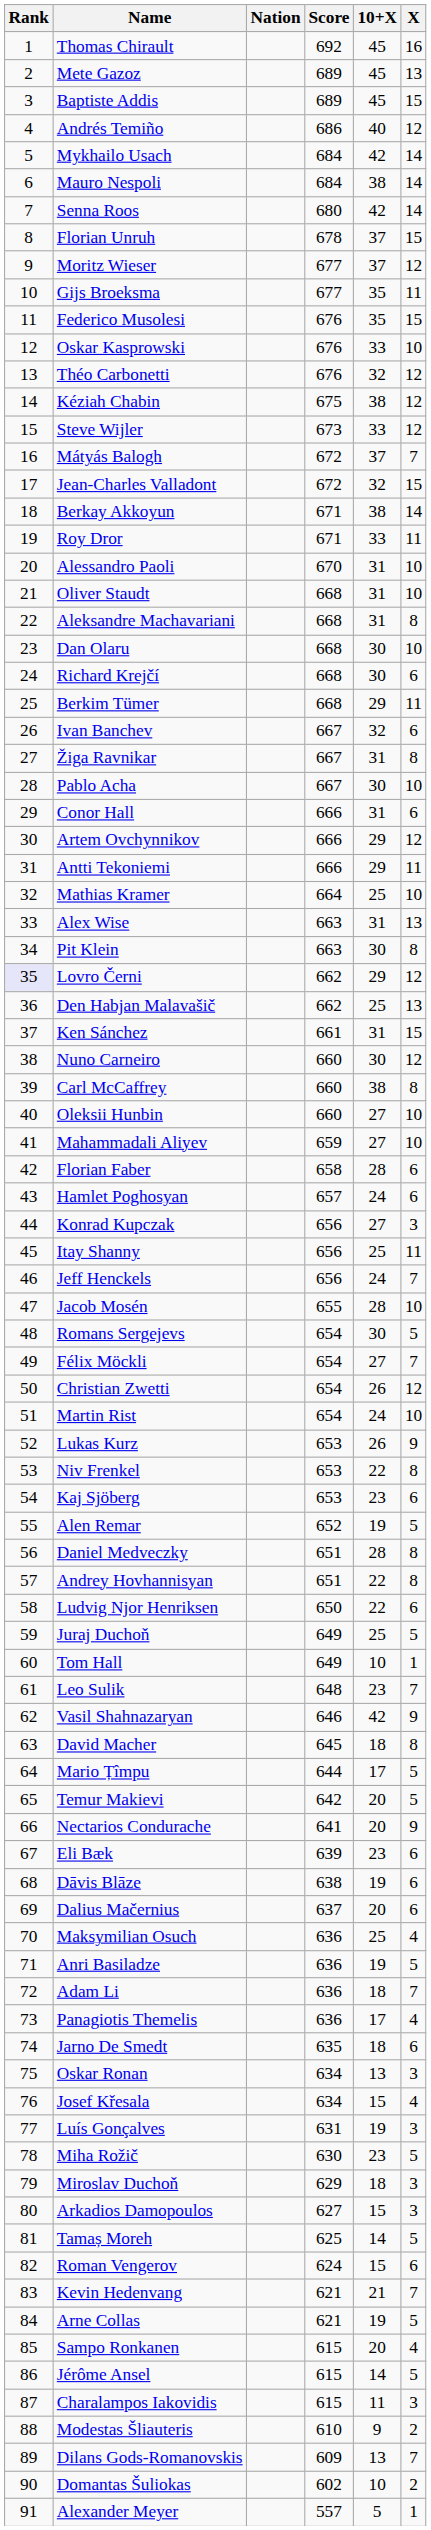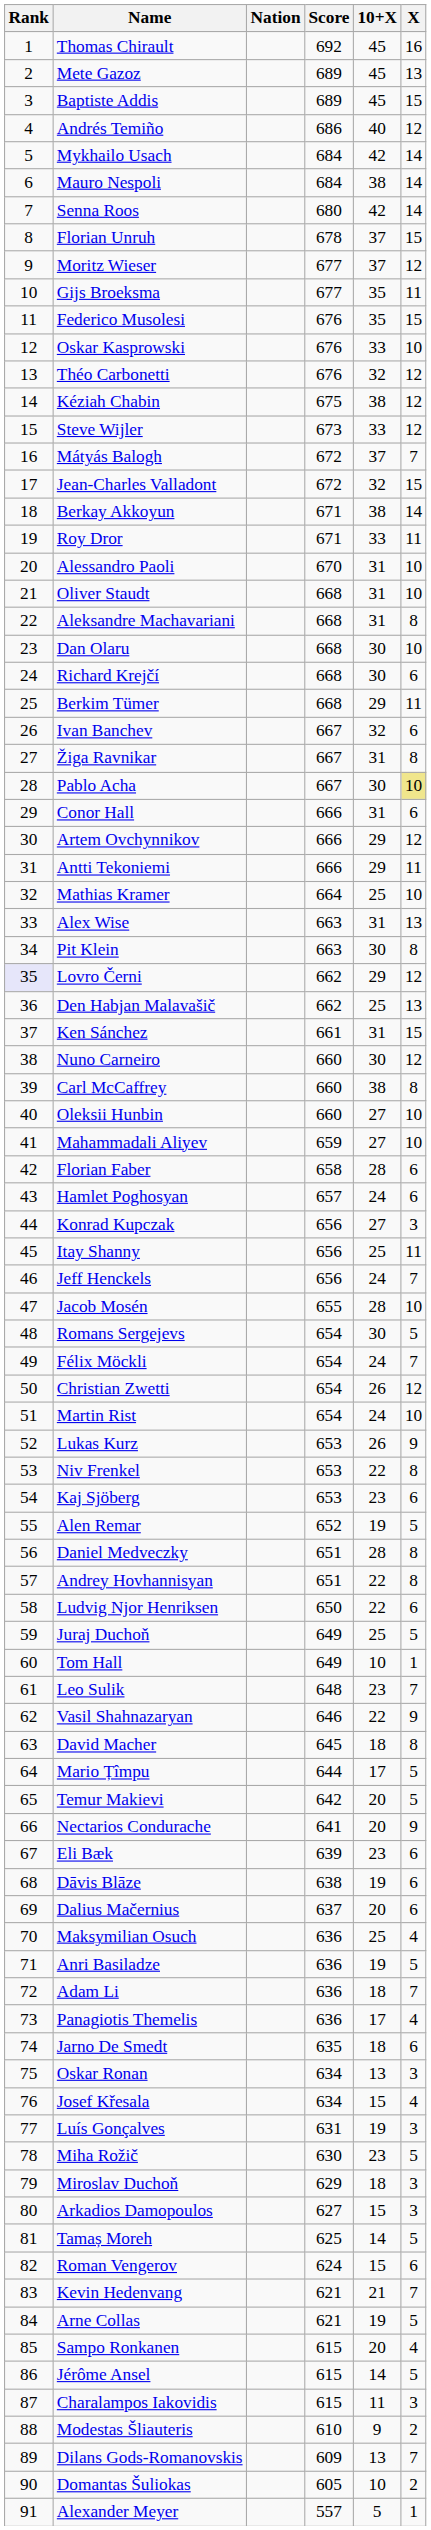 <table class="wikitable sortable" style="text-align:center">
 <tr>
 <th>Rank</th>
 <th>Name</th>
 <th>Nation</th>
 <th>Score</th>
 <th>10+X</th>
 <th>X</th>
 </tr>
 <tr>
 <td>1</td>
 <td align=left><a href='#'>Thomas Chirault</a></td>
 <td align=left></td>
 <td>692</td>
 <td>45</td>
 <td>16</td>
 </tr>
 <tr>
 <td>2</td>
 <td align=left><a href='#'>Mete Gazoz</a></td>
 <td align=left></td>
 <td>689</td>
 <td>45</td>
 <td>13</td>
 </tr>
 <tr>
 <td>3</td>
 <td align=left><a href='#'>Baptiste Addis</a></td>
 <td align=left></td>
 <td>689</td>
 <td>45</td>
 <td>15</td>
 </tr>
 <tr>
 <td>4</td>
 <td align=left><a href='#'>Andrés Temiño</a></td>
 <td align=left></td>
 <td>686</td>
 <td>40</td>
 <td>12</td>
 </tr>
 <tr>
 <td>5</td>
 <td align=left><a href='#'>Mykhailo Usach</a></td>
 <td align=left></td>
 <td>684</td>
 <td>42</td>
 <td>14</td>
 </tr>
 <tr>
 <td>6</td>
 <td align=left><a href='#'>Mauro Nespoli</a></td>
 <td align=left></td>
 <td>684</td>
 <td>38</td>
 <td>14</td>
 </tr>
 <tr>
 <td>7</td>
 <td align=left><a href='#'>Senna Roos</a></td>
 <td align=left></td>
 <td>680</td>
 <td>42</td>
 <td>14</td>
 </tr>
 <tr>
 <td>8</td>
 <td align=left><a href='#'>Florian Unruh</a></td>
 <td align=left></td>
 <td>678</td>
 <td>37</td>
 <td>15</td>
 </tr>
 <tr>
 <td>9</td>
 <td align=left><a href='#'>Moritz Wieser</a></td>
 <td align=left></td>
 <td>677</td>
 <td>37</td>
 <td>12</td>
 </tr>
 <tr>
 <td>10</td>
 <td align=left><a href='#'>Gijs Broeksma</a></td>
 <td align=left></td>
 <td>677</td>
 <td>35</td>
 <td>11</td>
 </tr>
 <tr>
 <td>11</td>
 <td align=left><a href='#'>Federico Musolesi</a></td>
 <td align=left></td>
 <td>676</td>
 <td>35</td>
 <td>15</td>
 </tr>
 <tr>
 <td>12</td>
 <td align=left><a href='#'>Oskar Kasprowski</a></td>
 <td align=left></td>
 <td>676</td>
 <td>33</td>
 <td>10</td>
 </tr>
 <tr>
 <td>13</td>
 <td align=left><a href='#'>Théo Carbonetti</a></td>
 <td align=left></td>
 <td>676</td>
 <td>32</td>
 <td>12</td>
 </tr>
 <tr>
 <td>14</td>
 <td align=left><a href='#'>Kéziah Chabin</a></td>
 <td align=left></td>
 <td>675</td>
 <td>38</td>
 <td>12</td>
 </tr>
 <tr>
 <td>15</td>
 <td align=left><a href='#'>Steve Wijler</a></td>
 <td align=left></td>
 <td>673</td>
 <td>33</td>
 <td>12</td>
 </tr>
 <tr>
 <td>16</td>
 <td align=left><a href='#'>Mátyás Balogh</a></td>
 <td align=left></td>
 <td>672</td>
 <td>37</td>
 <td>7</td>
 </tr>
 <tr>
 <td>17</td>
 <td align=left><a href='#'>Jean-Charles Valladont</a></td>
 <td align=left></td>
 <td>672</td>
 <td>32</td>
 <td>15</td>
 </tr>
 <tr>
 <td>18</td>
 <td align=left><a href='#'>Berkay Akkoyun</a></td>
 <td align=left></td>
 <td>671</td>
 <td>38</td>
 <td>14</td>
 </tr>
 <tr>
 <td>19</td>
 <td align=left><a href='#'>Roy Dror</a></td>
 <td align=left></td>
 <td>671</td>
 <td>33</td>
 <td>11</td>
 </tr>
 <tr>
 <td>20</td>
 <td align=left><a href='#'>Alessandro Paoli</a></td>
 <td align=left></td>
 <td>670</td>
 <td>31</td>
 <td>10</td>
 </tr>
 <tr>
 <td>21</td>
 <td align=left><a href='#'>Oliver Staudt</a></td>
 <td align=left></td>
 <td>668</td>
 <td>31</td>
 <td>10</td>
 </tr>
 <tr>
 <td>22</td>
 <td align=left><a href='#'>Aleksandre Machavariani</a></td>
 <td align=left></td>
 <td>668</td>
 <td>31</td>
 <td>8</td>
 </tr>
 <tr>
 <td>23</td>
 <td align=left><a href='#'>Dan Olaru</a></td>
 <td align=left></td>
 <td>668</td>
 <td>30</td>
 <td>10</td>
 </tr>
 <tr>
 <td>24</td>
 <td align=left><a href='#'>Richard Krejčí</a></td>
 <td align=left></td>
 <td>668</td>
 <td>30</td>
 <td>6</td>
 </tr>
 <tr>
 <td>25</td>
 <td align=left><a href='#'>Berkim Tümer</a></td>
 <td align=left></td>
 <td>668</td>
 <td>29</td>
 <td>11</td>
 </tr>
 <tr>
 <td>26</td>
 <td align=left><a href='#'>Ivan Banchev</a></td>
 <td align=left></td>
 <td>667</td>
 <td>32</td>
 <td>6</td>
 </tr>
 <tr>
 <td>27</td>
 <td align=left><a href='#'>Žiga Ravnikar</a></td>
 <td align=left></td>
 <td>667</td>
 <td>31</td>
 <td>8</td>
 </tr>
 <tr>
 <td>28</td>
 <td align=left><a href='#'>Pablo Acha</a></td>
 <td align=left></td>
 <td>667</td>
 <td>30</td>
-<td>10</td>
+<td style="background: khaki;">10</td>
 </tr>
 <tr>
 <td>29</td>
 <td align=left><a href='#'>Conor Hall</a></td>
 <td align=left></td>
 <td>666</td>
 <td>31</td>
 <td>6</td>
 </tr>
 <tr>
 <td>30</td>
 <td align=left><a href='#'>Artem Ovchynnikov</a></td>
 <td align=left></td>
 <td>666</td>
 <td>29</td>
 <td>12</td>
 </tr>
 <tr>
 <td>31</td>
 <td align=left><a href='#'>Antti Tekoniemi</a></td>
 <td align=left></td>
 <td>666</td>
 <td>29</td>
 <td>11</td>
 </tr>
 <tr>
 <td>32</td>
 <td align=left><a href='#'>Mathias Kramer</a></td>
 <td align=left></td>
 <td>664</td>
 <td>25</td>
 <td>10</td>
 </tr>
 <tr>
 <td>33</td>
 <td align=left><a href='#'>Alex Wise</a></td>
 <td align=left></td>
 <td>663</td>
 <td>31</td>
 <td>13</td>
 </tr>
 <tr>
 <td>34</td>
 <td align=left><a href='#'>Pit Klein</a></td>
 <td align=left></td>
 <td>663</td>
 <td>30</td>
 <td>8</td>
 </tr>
 <tr>
 <td style="background: lavender;">35</td>
 <td align=left><a href='#'>Lovro Černi</a></td>
 <td align=left></td>
 <td>662</td>
 <td>29</td>
 <td>12</td>
 </tr>
 <tr>
 <td>36</td>
 <td align=left><a href='#'>Den Habjan Malavašič</a></td>
 <td align=left></td>
 <td>662</td>
 <td>25</td>
 <td>13</td>
 </tr>
 <tr>
 <td>37</td>
 <td align=left><a href='#'>Ken Sánchez</a></td>
 <td align=left></td>
 <td>661</td>
 <td>31</td>
 <td>15</td>
 </tr>
 <tr>
 <td>38</td>
 <td align=left><a href='#'>Nuno Carneiro</a></td>
 <td align=left></td>
 <td>660</td>
 <td>30</td>
 <td>12</td>
 </tr>
 <tr>
 <td>39</td>
 <td align=left><a href='#'>Carl McCaffrey</a></td>
 <td align=left></td>
 <td>660</td>
 <td>38</td>
 <td>8</td>
 </tr>
 <tr>
 <td>40</td>
 <td align=left><a href='#'>Oleksii Hunbin</a></td>
 <td align=left></td>
 <td>660</td>
 <td>27</td>
 <td>10</td>
 </tr>
 <tr>
 <td>41</td>
 <td align=left><a href='#'>Mahammadali Aliyev</a></td>
 <td align=left></td>
 <td>659</td>
 <td>27</td>
 <td>10</td>
 </tr>
 <tr>
 <td>42</td>
 <td align=left><a href='#'>Florian Faber</a></td>
 <td align=left></td>
 <td>658</td>
 <td>28</td>
 <td>6</td>
 </tr>
 <tr>
 <td>43</td>
 <td align=left><a href='#'>Hamlet Poghosyan</a></td>
 <td align=left></td>
 <td>657</td>
 <td>24</td>
 <td>6</td>
 </tr>
 <tr>
 <td>44</td>
 <td align=left><a href='#'>Konrad Kupczak</a></td>
 <td align=left></td>
 <td>656</td>
 <td>27</td>
 <td>3</td>
 </tr>
 <tr>
 <td>45</td>
 <td align=left><a href='#'>Itay Shanny</a></td>
 <td align=left></td>
 <td>656</td>
 <td>25</td>
 <td>11</td>
 </tr>
 <tr>
 <td>46</td>
 <td align=left><a href='#'>Jeff Henckels</a></td>
 <td align=left></td>
 <td>656</td>
 <td>24</td>
 <td>7</td>
 </tr>
 <tr>
 <td>47</td>
 <td align=left><a href='#'>Jacob Mosén</a></td>
 <td align=left></td>
 <td>655</td>
 <td>28</td>
 <td>10</td>
 </tr>
 <tr>
 <td>48</td>
 <td align=left><a href='#'>Romans Sergejevs</a></td>
 <td align=left></td>
 <td>654</td>
 <td>30</td>
 <td>5</td>
 </tr>
 <tr>
 <td>49</td>
 <td align=left><a href='#'>Félix Möckli</a></td>
 <td align=left></td>
 <td>654</td>
-<td>27</td>
+<td>24</td>
 <td>7</td>
 </tr>
 <tr>
 <td>50</td>
 <td align=left><a href='#'>Christian Zwetti</a></td>
 <td align=left></td>
 <td>654</td>
 <td>26</td>
 <td>12</td>
 </tr>
 <tr>
 <td>51</td>
 <td align=left><a href='#'>Martin Rist</a></td>
 <td align=left></td>
 <td>654</td>
 <td>24</td>
 <td>10</td>
 </tr>
 <tr>
 <td>52</td>
 <td align=left><a href='#'>Lukas Kurz</a></td>
 <td align=left></td>
 <td>653</td>
 <td>26</td>
 <td>9</td>
 </tr>
 <tr>
 <td>53</td>
 <td align=left><a href='#'>Niv Frenkel</a></td>
 <td align=left></td>
 <td>653</td>
 <td>22</td>
 <td>8</td>
 </tr>
 <tr>
 <td>54</td>
 <td align=left><a href='#'>Kaj Sjöberg</a></td>
 <td align=left></td>
 <td>653</td>
 <td>23</td>
 <td>6</td>
 </tr>
 <tr>
 <td>55</td>
 <td align=left><a href='#'>Alen Remar</a></td>
 <td align=left></td>
 <td>652</td>
 <td>19</td>
 <td>5</td>
 </tr>
 <tr>
 <td>56</td>
 <td align=left><a href='#'>Daniel Medveczky</a></td>
 <td align=left></td>
 <td>651</td>
 <td>28</td>
 <td>8</td>
 </tr>
 <tr>
 <td>57</td>
 <td align=left><a href='#'>Andrey Hovhannisyan</a></td>
 <td align=left></td>
 <td>651</td>
 <td>22</td>
 <td>8</td>
 </tr>
 <tr>
 <td>58</td>
 <td align=left><a href='#'>Ludvig Njor Henriksen</a></td>
 <td align=left></td>
 <td>650</td>
 <td>22</td>
 <td>6</td>
 </tr>
 <tr>
 <td>59</td>
 <td align=left><a href='#'>Juraj Duchoň</a></td>
 <td align=left></td>
 <td>649</td>
 <td>25</td>
 <td>5</td>
 </tr>
 <tr>
 <td>60</td>
 <td align=left><a href='#'>Tom Hall</a></td>
 <td align=left></td>
 <td>649</td>
 <td>10</td>
 <td>1</td>
 </tr>
 <tr>
 <td>61</td>
 <td align=left><a href='#'>Leo Sulik</a></td>
 <td align=left></td>
 <td>648</td>
 <td>23</td>
 <td>7</td>
 </tr>
 <tr>
 <td>62</td>
 <td align=left><a href='#'>Vasil Shahnazaryan</a></td>
 <td align=left></td>
 <td>646</td>
-<td>42</td>
+<td>22</td>
 <td>9</td>
 </tr>
 <tr>
 <td>63</td>
 <td align=left><a href='#'>David Macher</a></td>
 <td align=left></td>
 <td>645</td>
 <td>18</td>
 <td>8</td>
 </tr>
 <tr>
 <td>64</td>
 <td align=left><a href='#'>Mario Țîmpu</a></td>
 <td align=left></td>
 <td>644</td>
 <td>17</td>
 <td>5</td>
 </tr>
 <tr>
 <td>65</td>
 <td align=left><a href='#'>Temur Makievi</a></td>
 <td align=left></td>
 <td>642</td>
 <td>20</td>
 <td>5</td>
 </tr>
 <tr>
 <td>66</td>
 <td align=left><a href='#'>Nectarios Condurache</a></td>
 <td align=left></td>
 <td>641</td>
 <td>20</td>
 <td>9</td>
 </tr>
 <tr>
 <td>67</td>
 <td align=left><a href='#'>Eli Bæk</a></td>
 <td align=left></td>
 <td>639</td>
 <td>23</td>
 <td>6</td>
 </tr>
 <tr>
 <td>68</td>
 <td align=left><a href='#'>Dāvis Blāze</a></td>
 <td align=left></td>
 <td>638</td>
 <td>19</td>
 <td>6</td>
 </tr>
 <tr>
 <td>69</td>
 <td align=left><a href='#'>Dalius Mačernius</a></td>
 <td align=left></td>
 <td>637</td>
 <td>20</td>
 <td>6</td>
 </tr>
 <tr>
 <td>70</td>
 <td align=left><a href='#'>Maksymilian Osuch</a></td>
 <td align=left></td>
 <td>636</td>
 <td>25</td>
 <td>4</td>
 </tr>
 <tr>
 <td>71</td>
 <td align=left><a href='#'>Anri Basiladze</a></td>
 <td align=left></td>
 <td>636</td>
 <td>19</td>
 <td>5</td>
 </tr>
 <tr>
 <td>72</td>
 <td align=left><a href='#'>Adam Li</a></td>
 <td align=left></td>
 <td>636</td>
 <td>18</td>
 <td>7</td>
 </tr>
 <tr>
 <td>73</td>
 <td align=left><a href='#'>Panagiotis Themelis</a></td>
 <td align=left></td>
 <td>636</td>
 <td>17</td>
 <td>4</td>
 </tr>
 <tr>
 <td>74</td>
 <td align=left><a href='#'>Jarno De Smedt</a></td>
 <td align=left></td>
 <td>635</td>
 <td>18</td>
 <td>6</td>
 </tr>
 <tr>
 <td>75</td>
 <td align=left><a href='#'>Oskar Ronan</a></td>
 <td align=left></td>
 <td>634</td>
 <td>13</td>
 <td>3</td>
 </tr>
 <tr>
 <td>76</td>
 <td align=left><a href='#'>Josef Křesala</a></td>
 <td align=left></td>
 <td>634</td>
 <td>15</td>
 <td>4</td>
 </tr>
 <tr>
 <td>77</td>
 <td align=left><a href='#'>Luís Gonçalves</a></td>
 <td align=left></td>
 <td>631</td>
 <td>19</td>
 <td>3</td>
 </tr>
 <tr>
 <td>78</td>
 <td align=left><a href='#'>Miha Rožič</a></td>
 <td align=left></td>
 <td>630</td>
 <td>23</td>
 <td>5</td>
 </tr>
 <tr>
 <td>79</td>
 <td align=left><a href='#'>Miroslav Duchoň</a></td>
 <td align=left></td>
 <td>629</td>
 <td>18</td>
 <td>3</td>
 </tr>
 <tr>
 <td>80</td>
 <td align=left><a href='#'>Arkadios Damopoulos</a></td>
 <td align=left></td>
 <td>627</td>
 <td>15</td>
 <td>3</td>
 </tr>
 <tr>
 <td>81</td>
 <td align=left><a href='#'>Tamaș Moreh</a></td>
 <td align=left></td>
 <td>625</td>
 <td>14</td>
 <td>5</td>
 </tr>
 <tr>
 <td>82</td>
 <td align=left><a href='#'>Roman Vengerov</a></td>
 <td align=left></td>
 <td>624</td>
 <td>15</td>
 <td>6</td>
 </tr>
 <tr>
 <td>83</td>
 <td align=left><a href='#'>Kevin Hedenvang</a></td>
 <td align=left></td>
 <td>621</td>
 <td>21</td>
 <td>7</td>
 </tr>
 <tr>
 <td>84</td>
 <td align=left><a href='#'>Arne Collas</a></td>
 <td align=left></td>
 <td>621</td>
 <td>19</td>
 <td>5</td>
 </tr>
 <tr>
 <td>85</td>
 <td align=left><a href='#'>Sampo Ronkanen</a></td>
 <td align=left></td>
 <td>615</td>
 <td>20</td>
 <td>4</td>
 </tr>
 <tr>
 <td>86</td>
 <td align=left><a href='#'>Jérôme Ansel</a></td>
 <td align=left></td>
 <td>615</td>
 <td>14</td>
 <td>5</td>
 </tr>
 <tr>
 <td>87</td>
 <td align=left><a href='#'>Charalampos Iakovidis</a></td>
 <td align=left></td>
 <td>615</td>
 <td>11</td>
 <td>3</td>
 </tr>
 <tr>
 <td>88</td>
 <td align=left><a href='#'>Modestas Šliauteris</a></td>
 <td align=left></td>
 <td>610</td>
 <td>9</td>
 <td>2</td>
 </tr>
 <tr>
 <td>89</td>
 <td align=left><a href='#'>Dilans Gods-Romanovskis</a></td>
 <td align=left></td>
 <td>609</td>
 <td>13</td>
 <td>7</td>
 </tr>
 <tr>
 <td>90</td>
 <td align=left><a href='#'>Domantas Šuliokas</a></td>
 <td align=left></td>
-<td>602</td>
+<td>605</td>
 <td>10</td>
 <td>2</td>
 </tr>
 <tr>
 <td>91</td>
 <td align=left><a href='#'>Alexander Meyer</a></td>
 <td align=left></td>
 <td>557</td>
 <td>5</td>
 <td>1</td>
 </tr>
 </table>
